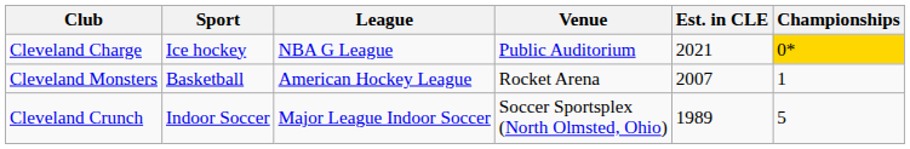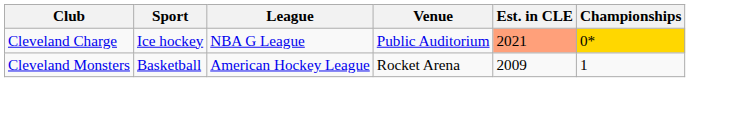 <table class="wikitable">
 <tr>
 <th>Club</th>
 <th>Sport</th>
 <th>League</th>
 <th>Venue</th>
 <th>Est. in CLE</th>
 <th>Championships<br></th>
 </tr>
 <tr>
 <td><a href='#'>Cleveland Charge</a></td>
 <td><a href='#'>Ice hockey</a></td>
 <td><a href='#'>NBA G League</a></td>
 <td><a href='#'>Public Auditorium</a></td>
-<td>2021</td>
+<td style="background: lightsalmon;">2021</td>
 <td style="background: gold;">0*</td>
 </tr>
 <tr>
 <td><a href='#'>Cleveland Monsters</a></td>
 <td><a href='#'>Basketball</a></td>
 <td><a href='#'>American Hockey League</a></td>
 <td>Rocket Arena</td>
-<td>2007</td>
+<td>2009</td>
 <td>1</td>
 </tr>
-<tr>
-<td><a href='#'>Cleveland Crunch</a></td>
-<td><a href='#'>Indoor Soccer</a></td>
-<td><a href='#'>Major League Indoor Soccer</a></td>
-<td>Soccer Sportsplex<br>(<a href='#'>North Olmsted, Ohio</a>)</td>
-<td>1989</td>
-<td>5<br></td>
-</tr>
 </table>
